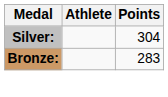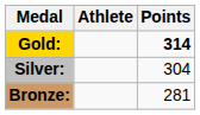 <table class="wikitable">
 <tr>
 <th>Medal</th>
 <th>Athlete</th>
 <th>Points</th>
+</tr>
+<tr>
+<td style="text-align:center;background-color:gold;"><strong>Gold:</strong></td>
+<td><strong></strong></td>
+<td align="right"><strong>314</strong></td>
 </tr>
 <tr>
 <td style="text-align:center;background-color:silver;"><strong>Silver:</strong></td>
 <td></td>
 <td align="right">304</td>
 </tr>
 <tr>
 <td style="text-align:center;background-color:#CC9966;"><strong>Bronze:</strong></td>
 <td></td>
-<td align="right">283</td>
+<td align="right">281</td>
 </tr>
 </table>
